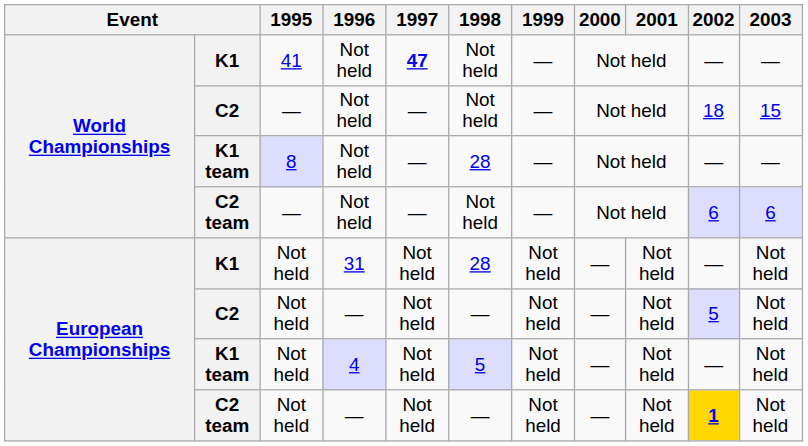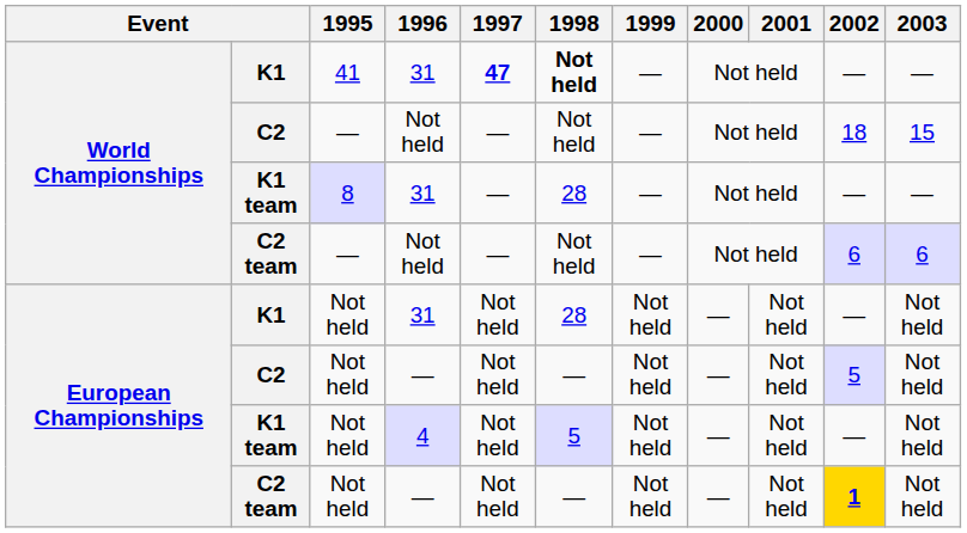 <table class="wikitable plainrowheaders" style=font-size:90%>
 <tr>
 <th scope="col" colspan=2>Event</th>
 <th scope="col">1995</th>
 <th scope="col">1996</th>
 <th scope="col">1997</th>
 <th scope="col">1998</th>
 <th scope="col">1999</th>
 <th scope="col">2000</th>
 <th scope="col">2001</th>
 <th scope="col">2002</th>
 <th scope="col">2003</th>
 </tr>
 <tr style="text-align:center;">
 <th scope="row" rowspan=4><a href='#'>World Championships</a></th>
 <th scope="row">K1</th>
 <td><a href='#'>41</a></td>
-<td>Not held</td>
+<td><a href='#'>31</a></td>
 <td><strong><a href='#'>47</a></strong></td>
-<td>Not held</td>
+<td><strong>Not held</strong></td>
 <td>—</td>
 <td colspan=2>Not held</td>
 <td>—</td>
 <td>—</td>
 </tr>
 <tr style="text-align:center;">
 <th scope="row">C2</th>
 <td>—</td>
 <td>Not held</td>
 <td>—</td>
 <td>Not held</td>
 <td>—</td>
 <td colspan=2>Not held</td>
 <td><a href='#'>18</a></td>
 <td><a href='#'>15</a></td>
 </tr>
 <tr style="text-align:center;">
 <th scope="row">K1 team</th>
 <td style="background:#ddf;"><a href='#'>8</a></td>
-<td>Not held</td>
+<td><a href='#'>31</a></td>
 <td>—</td>
 <td><a href='#'>28</a></td>
 <td>—</td>
 <td colspan=2>Not held</td>
 <td>—</td>
 <td>—</td>
 </tr>
 <tr style="text-align:center;">
 <th scope="row">C2 team</th>
 <td>—</td>
 <td>Not held</td>
 <td>—</td>
 <td>Not held</td>
 <td>—</td>
 <td colspan=2>Not held</td>
 <td style="background:#ddf;"><a href='#'>6</a></td>
 <td style="background:#ddf;"><a href='#'>6</a></td>
 </tr>
 <tr style="text-align:center;">
 <th scope="row" rowspan=4><a href='#'>European Championships</a></th>
 <th scope="row">K1</th>
 <td>Not held</td>
 <td><a href='#'>31</a></td>
 <td>Not held</td>
 <td><a href='#'>28</a></td>
 <td>Not held</td>
 <td>—</td>
 <td>Not held</td>
 <td>—</td>
 <td>Not held</td>
 </tr>
 <tr style="text-align:center;">
 <th scope="row">C2</th>
 <td>Not held</td>
 <td>—</td>
 <td>Not held</td>
 <td>—</td>
 <td>Not held</td>
 <td>—</td>
 <td>Not held</td>
 <td style="background:#ddf;"><a href='#'>5</a></td>
 <td>Not held</td>
 </tr>
 <tr style="text-align:center;">
 <th scope="row">K1 team</th>
 <td>Not held</td>
 <td style="background:#ddf;"><a href='#'>4</a></td>
 <td>Not held</td>
 <td style="background:#ddf;"><a href='#'>5</a></td>
 <td>Not held</td>
 <td>—</td>
 <td>Not held</td>
 <td>—</td>
 <td>Not held</td>
 </tr>
 <tr style="text-align:center;">
 <th scope="row">C2 team</th>
 <td>Not held</td>
 <td>—</td>
 <td>Not held</td>
 <td>—</td>
 <td>Not held</td>
 <td>—</td>
 <td>Not held</td>
 <td style="background:gold;"><a href='#'><strong>1</strong></a></td>
 <td>Not held</td>
 </tr>
 </table>
